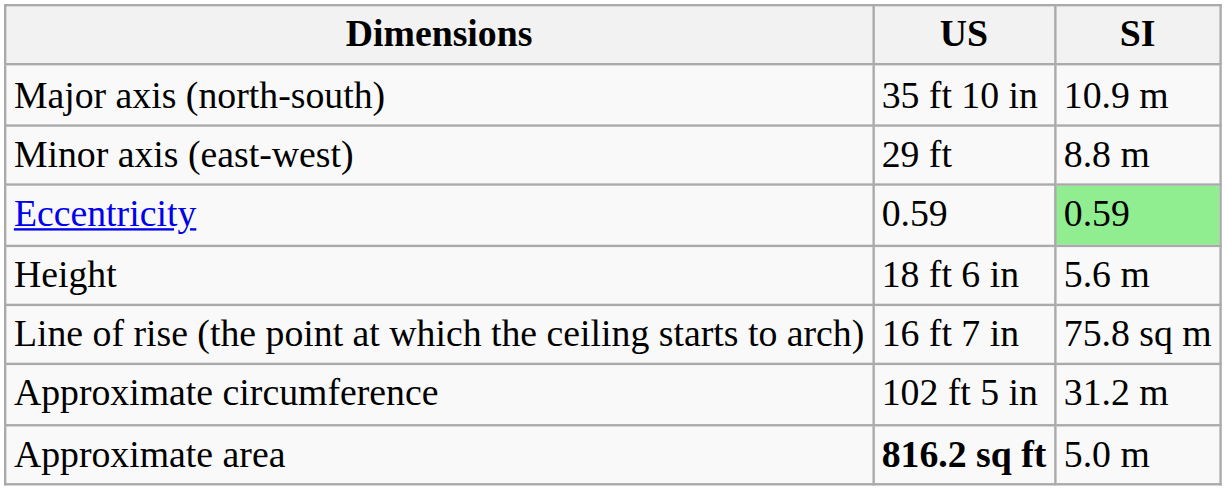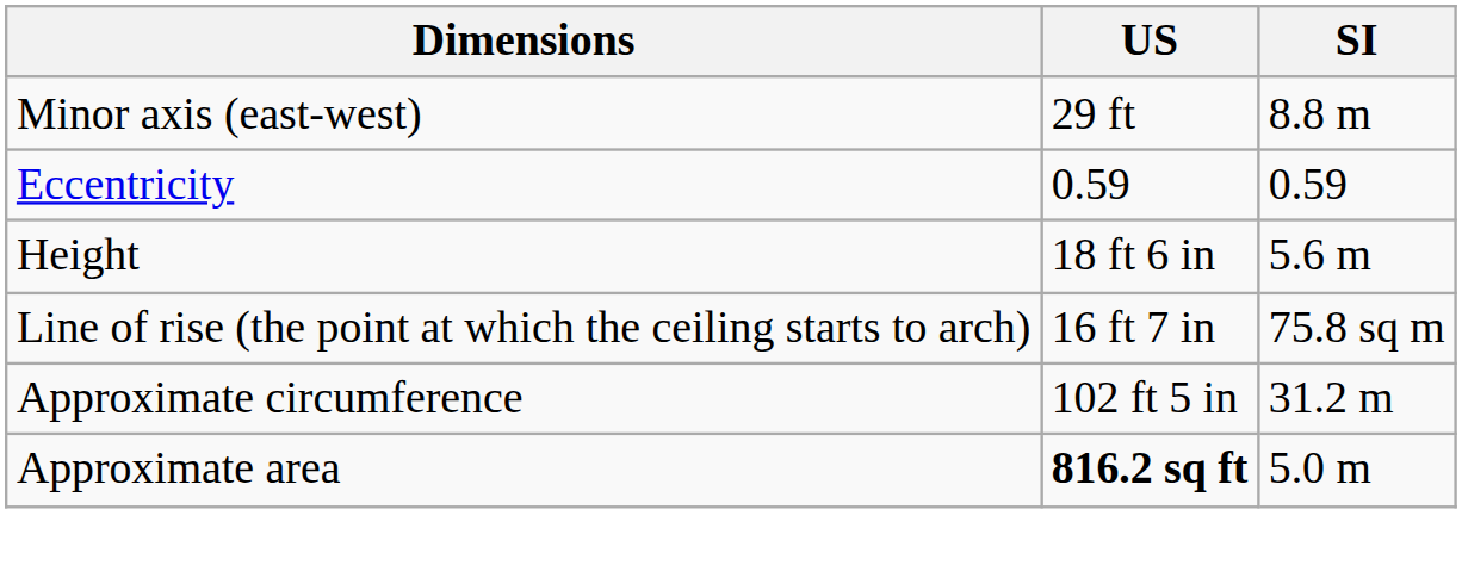 <table class="wikitable">
 <tr>
 <th>Dimensions</th>
 <th>US</th>
 <th>SI</th>
-</tr>
-<tr>
-<td>Major axis (north-south)</td>
-<td>35 ft 10 in</td>
-<td>10.9 m</td>
 </tr>
 <tr>
 <td>Minor axis (east-west)</td>
 <td>29 ft</td>
 <td>8.8 m</td>
 </tr>
 <tr>
 <td><a href='#'>Eccentricity</a></td>
 <td>0.59</td>
-<td style="background: lightgreen;">0.59</td>
+<td>0.59</td>
 </tr>
 <tr>
 <td>Height</td>
 <td>18 ft 6 in</td>
 <td>5.6 m</td>
 </tr>
 <tr>
 <td>Line of rise (the point at which the ceiling starts to arch)</td>
 <td>16 ft 7 in</td>
 <td>75.8 sq m</td>
 </tr>
 <tr>
 <td>Approximate circumference</td>
 <td>102 ft 5 in</td>
 <td>31.2 m</td>
 </tr>
 <tr>
 <td>Approximate area</td>
 <td><strong>816.2 sq ft</strong></td>
 <td>5.0 m</td>
 </tr>
 </table>
